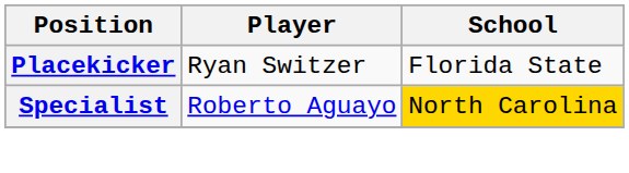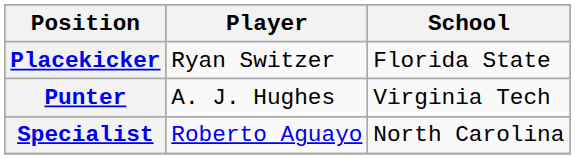 <table class="wikitable">
 <tr>
 <th>Position</th>
 <th>Player</th>
 <th>School</th>
 </tr>
 <tr>
 <th rowspan="1"><a href='#'>Placekicker</a></th>
 <td>Ryan Switzer</td>
 <td>Florida State</td>
 </tr>
 <tr>
+<th rowspan="1"><a href='#'>Punter</a></th>
+<td>A. J. Hughes</td>
+<td>Virginia Tech</td>
+</tr>
+<tr>
 <th rowspan="1"><a href='#'>Specialist</a></th>
 <td><a href='#'>Roberto Aguayo</a></td>
-<td style="background: gold;">North Carolina</td>
+<td>North Carolina</td>
 </tr>
 <tr>
 </tr>
 </table>
